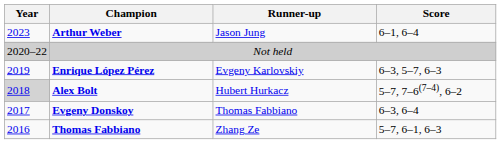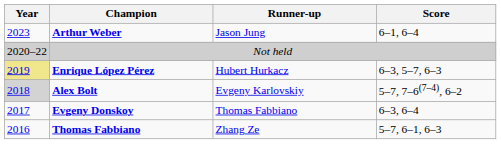 <table class="wikitable" style="font-size:90%">
 <tr>
 <th>Year</th>
 <th width="200">Champion</th>
 <th width="200">Runner-up</th>
 <th width="145">Score</th>
 </tr>
 <tr>
 <td><a href='#'>2023</a></td>
 <td> <strong><a href='#'>Arthur Weber</a></strong></td>
 <td> <a href='#'>Jason Jung</a></td>
 <td>6–1, 6–4</td>
 </tr>
 <tr>
 <td style="background:#cfcfcf">2020–22</td>
 <td colspan=3 align=center style="background:#cfcfcf"><em>Not held</em></td>
 </tr>
 <tr>
-<td><a href='#'>2019</a></td>
+<td style="background: khaki;"><a href='#'>2019</a></td>
 <td> <strong><a href='#'>Enrique López Pérez</a></strong></td>
-<td> <a href='#'>Evgeny Karlovskiy</a></td>
+<td> <a href='#'>Hubert Hurkacz</a></td>
 <td>6–3, 5–7, 6–3</td>
 </tr>
 <tr>
 <td style="background: lightgrey;"><a href='#'>2018</a></td>
 <td> <strong><a href='#'>Alex Bolt</a></strong></td>
-<td> <a href='#'>Hubert Hurkacz</a></td>
+<td> <a href='#'>Evgeny Karlovskiy</a></td>
 <td>5–7, 7–6<sup>(7–4)</sup>, 6–2</td>
 </tr>
 <tr>
 <td><a href='#'>2017</a></td>
 <td> <strong><a href='#'>Evgeny Donskoy</a></strong></td>
 <td> <a href='#'>Thomas Fabbiano</a></td>
 <td>6–3, 6–4</td>
 </tr>
 <tr>
 <td><a href='#'>2016</a></td>
 <td> <strong><a href='#'>Thomas Fabbiano</a></strong></td>
 <td> <a href='#'>Zhang Ze</a></td>
 <td>5–7, 6–1, 6–3</td>
 </tr>
 </table>
